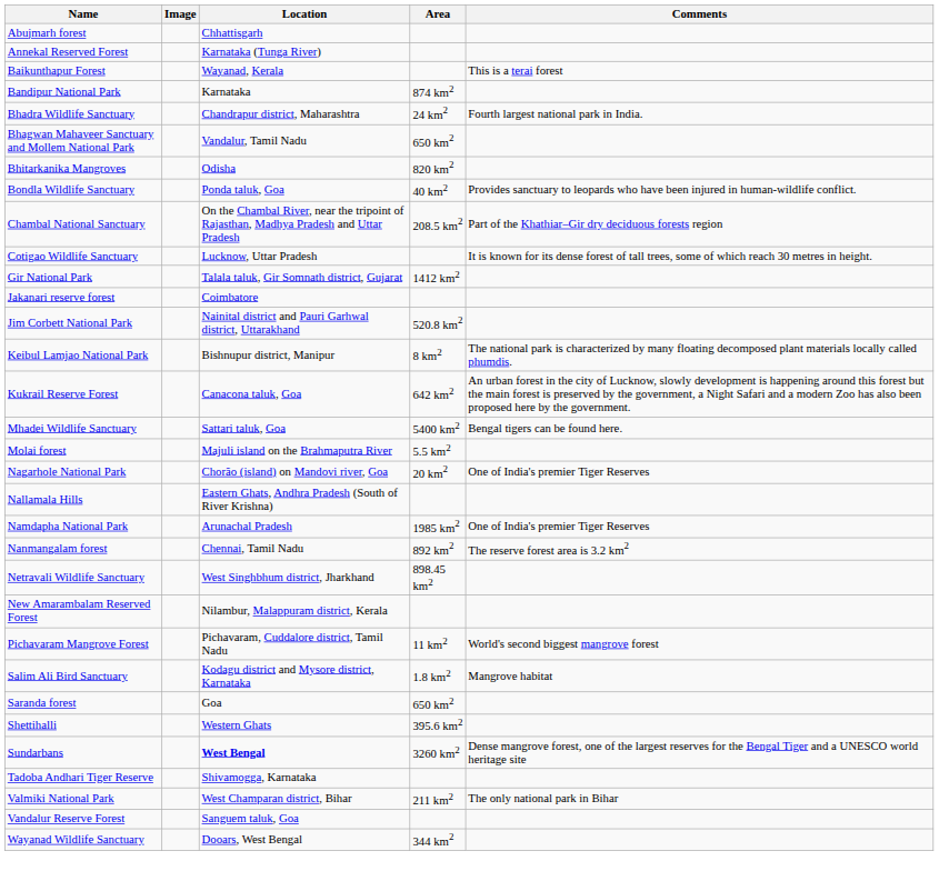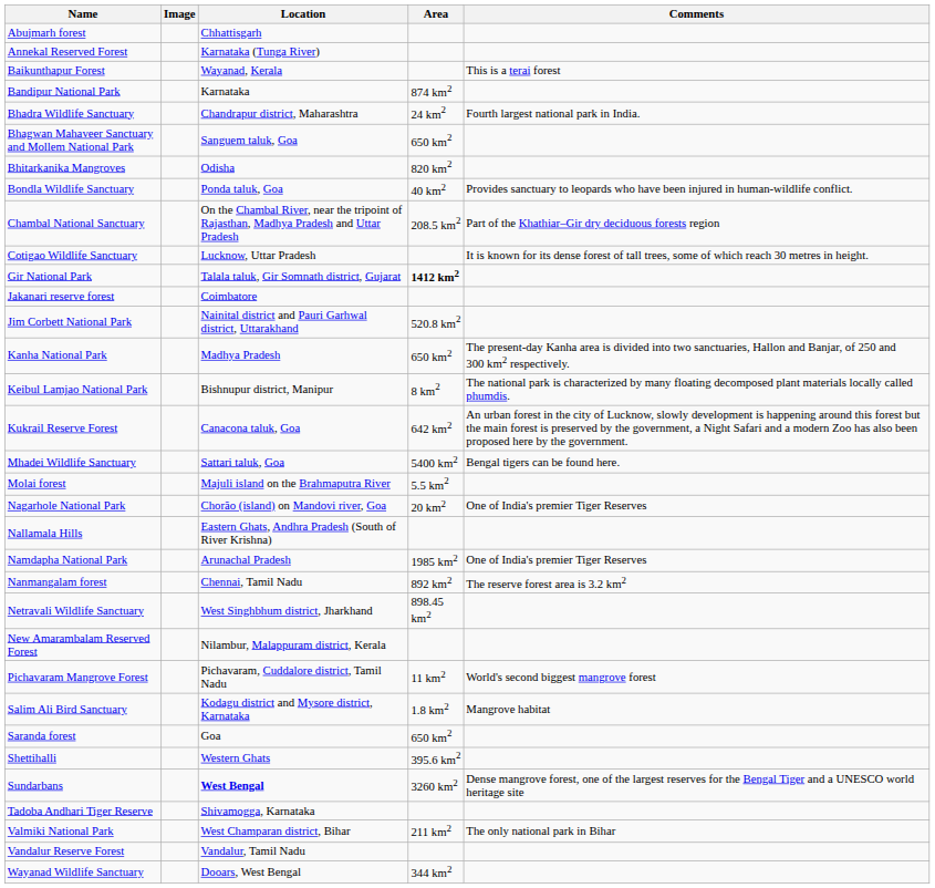 <table class="wikitable sortable">
 <tr>
 <th>Name</th>
 <th class="unsortable">Image</th>
 <th class="unsortable">Location</th>
 <th style="width: 50px;">Area</th>
 <th class="unsortable">Comments</th>
 </tr>
 <tr>
 <td><a href='#'>Abujmarh forest</a></td>
 <td></td>
 <td><a href='#'>Chhattisgarh</a></td>
 <td></td>
 <td></td>
 </tr>
 <tr>
 <td><a href='#'>Annekal Reserved Forest</a></td>
 <td></td>
 <td><a href='#'>Karnataka</a> (<a href='#'>Tunga River</a>)</td>
 <td></td>
 <td></td>
 </tr>
 <tr>
 <td><a href='#'>Baikunthapur Forest</a></td>
 <td></td>
 <td><a href='#'>Wayanad</a>, <a href='#'>Kerala</a></td>
 <td></td>
 <td>This is a <a href='#'>terai</a> forest</td>
 </tr>
 <tr>
 <td><a href='#'>Bandipur National Park</a></td>
 <td></td>
 <td>Karnataka</td>
 <td>874 km<sup>2</sup></td>
 <td></td>
 </tr>
 <tr>
 <td><a href='#'>Bhadra Wildlife Sanctuary</a></td>
 <td></td>
 <td><a href='#'>Chandrapur district</a>, Maharashtra</td>
 <td>24 km<sup>2</sup></td>
 <td>Fourth largest national park in India.</td>
 </tr>
 <tr>
 <td><a href='#'>Bhagwan Mahaveer Sanctuary and Mollem National Park</a></td>
 <td></td>
-<td><a href='#'>Vandalur</a>, Tamil Nadu</td>
+<td><a href='#'>Sanguem taluk</a>, <a href='#'>Goa</a></td>
 <td>650 km<sup>2</sup></td>
 <td></td>
 </tr>
 <tr>
 <td><a href='#'>Bhitarkanika Mangroves</a></td>
 <td></td>
 <td><a href='#'>Odisha</a></td>
 <td>820 km<sup>2</sup></td>
 <td></td>
 </tr>
 <tr>
 <td><a href='#'>Bondla Wildlife Sanctuary</a></td>
 <td></td>
 <td><a href='#'>Ponda taluk</a>, <a href='#'>Goa</a></td>
 <td>40 km<sup>2</sup></td>
 <td>Provides sanctuary to leopards who have been injured in human-wildlife conflict.</td>
 </tr>
 <tr>
 <td><a href='#'>Chambal National Sanctuary</a></td>
 <td></td>
 <td>On the <a href='#'>Chambal River</a>, near the tripoint of <a href='#'>Rajasthan</a>, <a href='#'>Madhya Pradesh</a> and <a href='#'>Uttar Pradesh</a></td>
 <td>208.5 km<sup>2</sup></td>
 <td>Part of the <a href='#'>Khathiar–Gir dry deciduous forests</a> region</td>
 </tr>
 <tr>
 <td><a href='#'>Cotigao Wildlife Sanctuary</a></td>
 <td></td>
 <td><a href='#'>Lucknow</a>, Uttar Pradesh</td>
 <td></td>
 <td>It is known for its dense forest of tall trees, some of which reach 30 metres in height.</td>
 </tr>
 <tr>
 <td><a href='#'>Gir National Park</a></td>
 <td></td>
 <td><a href='#'>Talala taluk</a>, <a href='#'>Gir Somnath district</a>, <a href='#'>Gujarat</a></td>
-<td>1412 km<sup>2</sup></td>
+<td><strong>1412 km<sup>2</sup></strong></td>
 <td></td>
 </tr>
 <tr>
 <td><a href='#'>Jakanari reserve forest</a></td>
 <td></td>
 <td><a href='#'>Coimbatore</a></td>
 <td></td>
 <td></td>
 </tr>
 <tr>
 <td><a href='#'>Jim Corbett National Park</a></td>
 <td></td>
 <td><a href='#'>Nainital district</a> and <a href='#'>Pauri Garhwal district</a>, <a href='#'>Uttarakhand</a></td>
 <td>520.8 km<sup>2</sup></td>
 <td></td>
+</tr>
+<tr>
+<td><a href='#'>Kanha National Park</a></td>
+<td></td>
+<td><a href='#'>Madhya Pradesh</a></td>
+<td>650 km<sup>2</sup></td>
+<td>The present-day Kanha area is divided into two sanctuaries, Hallon and Banjar, of 250 and 300 km<sup>2</sup> respectively.</td>
 </tr>
 <tr>
 <td><a href='#'>Keibul Lamjao National Park</a></td>
 <td></td>
 <td>Bishnupur district, Manipur</td>
 <td>8 km<sup>2</sup></td>
 <td>The national park is characterized by many floating decomposed plant materials locally called <a href='#'>phumdis</a>.</td>
 </tr>
 <tr>
 <td><a href='#'>Kukrail Reserve Forest</a></td>
 <td></td>
 <td><a href='#'>Canacona taluk</a>, <a href='#'>Goa</a></td>
 <td>642 km<sup>2</sup></td>
 <td>An urban forest in the city of Lucknow, slowly development is happening around this forest but the main forest is preserved by the government, a Night Safari and a modern Zoo has also been proposed here by the government.</td>
 </tr>
 <tr>
 <td><a href='#'>Mhadei Wildlife Sanctuary</a></td>
 <td></td>
 <td><a href='#'>Sattari taluk</a>, <a href='#'>Goa</a></td>
 <td>5400 km<sup>2</sup></td>
 <td>Bengal tigers can be found here.</td>
 </tr>
 <tr>
 <td><a href='#'>Molai forest</a></td>
 <td></td>
 <td><a href='#'>Majuli island</a> on the <a href='#'>Brahmaputra River</a></td>
 <td>5.5 km<sup>2</sup></td>
 <td></td>
 </tr>
 <tr>
 <td><a href='#'>Nagarhole National Park</a></td>
 <td></td>
 <td><a href='#'>Chorão (island)</a> on <a href='#'>Mandovi river</a>, <a href='#'>Goa</a></td>
 <td>20 km<sup>2</sup></td>
 <td>One of India's premier Tiger Reserves</td>
 </tr>
 <tr>
 <td><a href='#'>Nallamala Hills</a></td>
 <td></td>
 <td><a href='#'>Eastern Ghats</a>, <a href='#'>Andhra Pradesh</a> (South of River Krishna)</td>
 <td></td>
 <td></td>
 </tr>
 <tr>
 <td><a href='#'>Namdapha National Park</a></td>
 <td></td>
 <td><a href='#'>Arunachal Pradesh</a></td>
 <td>1985 km<sup>2</sup></td>
 <td>One of India's premier Tiger Reserves</td>
 </tr>
 <tr>
 <td><a href='#'>Nanmangalam forest</a></td>
 <td></td>
 <td><a href='#'>Chennai</a>, Tamil Nadu</td>
 <td>892 km<sup>2</sup></td>
 <td>The reserve forest area is 3.2 km<sup>2</sup></td>
 </tr>
 <tr>
 <td><a href='#'>Netravali Wildlife Sanctuary</a></td>
 <td></td>
 <td><a href='#'>West Singhbhum district</a>, Jharkhand</td>
 <td>898.45 km<sup>2</sup></td>
 <td></td>
 </tr>
 <tr>
 <td><a href='#'>New Amarambalam Reserved Forest</a></td>
 <td></td>
 <td>Nilambur, <a href='#'>Malappuram district</a>, Kerala</td>
 <td></td>
 <td></td>
 </tr>
 <tr>
 <td><a href='#'>Pichavaram Mangrove Forest</a></td>
 <td></td>
 <td>Pichavaram, <a href='#'>Cuddalore district</a>, Tamil Nadu</td>
 <td>11 km<sup>2</sup></td>
 <td>World's second biggest <a href='#'>mangrove</a> forest</td>
 </tr>
 <tr>
 <td><a href='#'>Salim Ali Bird Sanctuary</a></td>
 <td></td>
 <td><a href='#'>Kodagu district</a> and <a href='#'>Mysore district</a>, <a href='#'>Karnataka</a></td>
 <td>1.8 km<sup>2</sup></td>
 <td>Mangrove habitat</td>
 </tr>
 <tr>
 <td><a href='#'>Saranda forest</a></td>
 <td></td>
 <td>Goa</td>
 <td>650 km<sup>2</sup></td>
 <td></td>
 </tr>
 <tr>
 <td><a href='#'>Shettihalli</a></td>
 <td></td>
 <td><a href='#'>Western Ghats</a></td>
 <td>395.6 km<sup>2</sup></td>
 <td></td>
 </tr>
 <tr>
 <td><a href='#'>Sundarbans</a></td>
 <td></td>
 <td><strong><a href='#'>West Bengal</a></strong></td>
 <td>3260 km<sup>2</sup></td>
 <td>Dense mangrove forest, one of the largest reserves for the <a href='#'>Bengal Tiger</a> and a UNESCO world heritage site</td>
 </tr>
 <tr>
 <td><a href='#'>Tadoba Andhari Tiger Reserve</a></td>
 <td></td>
 <td><a href='#'>Shivamogga</a>, Karnataka</td>
 <td></td>
 <td></td>
 </tr>
 <tr>
 <td><a href='#'>Valmiki National Park</a></td>
 <td></td>
 <td><a href='#'>West Champaran district</a>, Bihar</td>
 <td>211 km<sup>2</sup></td>
 <td>The only national park in Bihar</td>
 </tr>
 <tr>
 <td><a href='#'>Vandalur Reserve Forest</a></td>
 <td></td>
-<td><a href='#'>Sanguem taluk</a>, <a href='#'>Goa</a></td>
+<td><a href='#'>Vandalur</a>, Tamil Nadu</td>
 <td></td>
 <td></td>
 </tr>
 <tr>
 <td><a href='#'>Wayanad Wildlife Sanctuary</a></td>
 <td></td>
 <td><a href='#'>Dooars</a>, West Bengal</td>
 <td>344 km<sup>2</sup></td>
 <td></td>
 </tr>
 </table>
